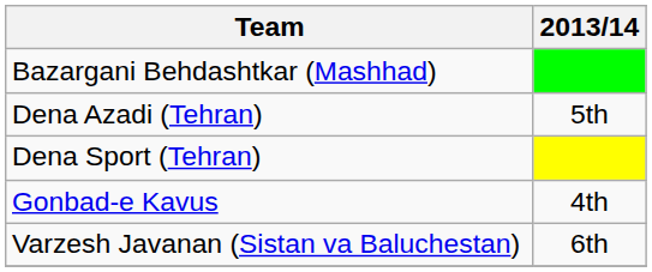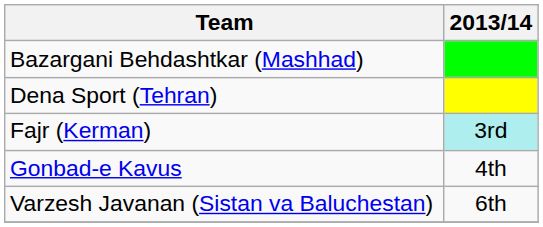 <table class="wikitable sortable" style="text-align: center;">
 <tr>
 <th style="width:300px;">Team</th>
 <th>2013/14</th>
 </tr>
 <tr>
 <td style="text-align:left;">Bazargani Behdashtkar (<a href='#'>Mashhad</a>)</td>
 <td style="background:lime;"></td>
 </tr>
 <tr>
-<td style="text-align:left;">Dena Azadi (<a href='#'>Tehran</a>)</td>
-<td style="background:White,">5th</td>
+<td style="text-align:left;">Dena Sport (<a href='#'>Tehran</a>)</td>
+<td style="background:yellow;"></td>
 </tr>
 <tr>
-<td style="text-align:left;">Dena Sport (<a href='#'>Tehran</a>)</td>
-<td style="background:yellow;"></td>
+<td style="text-align:left;">Fajr (<a href='#'>Kerman</a>)</td>
+<td style="background:#afeeee;">3rd</td>
 </tr>
 <tr>
 <td style="text-align:left;"><a href='#'>Gonbad-e Kavus</a></td>
 <td style="background:White,">4th</td>
 </tr>
 <tr>
 <td style="text-align:left;">Varzesh Javanan (<a href='#'>Sistan va Baluchestan</a>)</td>
 <td style="background:White,">6th</td>
 </tr>
 <tr>
 </tr>
 </table>
